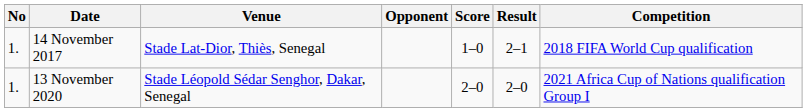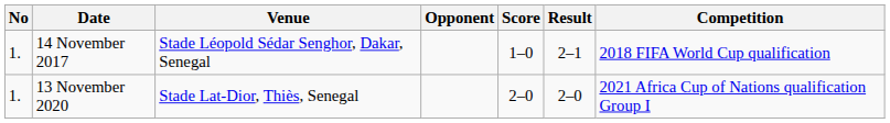 <table class="wikitable">
 <tr>
 <th>No</th>
 <th>Date</th>
 <th>Venue</th>
 <th>Opponent</th>
 <th>Score</th>
 <th>Result</th>
 <th>Competition</th>
 </tr>
 <tr>
 <td>1.</td>
 <td>14 November 2017</td>
-<td><a href='#'>Stade Lat-Dior</a>, <a href='#'>Thiès</a>, Senegal</td>
+<td><a href='#'>Stade Léopold Sédar Senghor</a>, <a href='#'>Dakar</a>, Senegal</td>
 <td></td>
 <td align=center>1–0</td>
 <td align=center>2–1</td>
 <td><a href='#'>2018 FIFA World Cup qualification</a></td>
 </tr>
 <tr>
 <td>1.</td>
 <td>13 November 2020</td>
-<td><a href='#'>Stade Léopold Sédar Senghor</a>, <a href='#'>Dakar</a>, Senegal</td>
+<td><a href='#'>Stade Lat-Dior</a>, <a href='#'>Thiès</a>, Senegal</td>
 <td></td>
 <td align=center>2–0</td>
 <td align=center>2–0</td>
 <td><a href='#'>2021 Africa Cup of Nations qualification Group I</a></td>
 </tr>
 </table>
